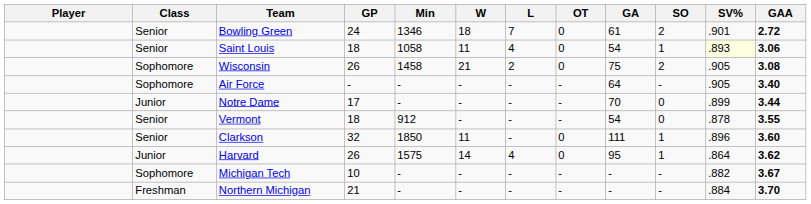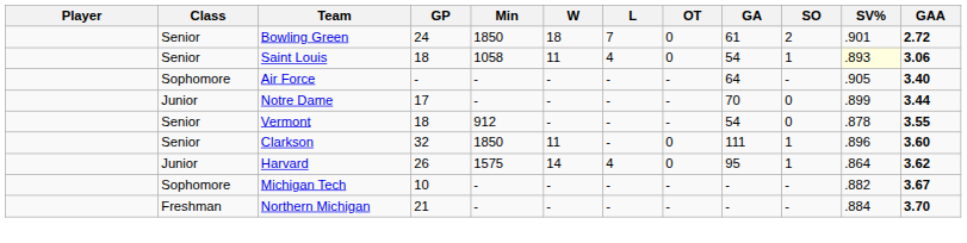 <table class="wikitable sortable">
 <tr>
 <th style="width: 11em;">Player</th>
 <th style="width: 7em;">Class</th>
 <th style="width: 11em;">Team</th>
 <th style="width: 4em;">GP</th>
 <th style="width: 5em;">Min</th>
 <th style="width: 4em;">W</th>
 <th style="width: 4em;">L</th>
 <th style="width: 4em;">OT</th>
 <th style="width: 4em;">GA</th>
 <th style="width: 4em;">SO</th>
 <th style="width: 4em;">SV%</th>
 <th style="width: 4em;">GAA</th>
 </tr>
 <tr>
 <td></td>
 <td>Senior</td>
 <td><a href='#'>Bowling Green</a></td>
 <td>24</td>
-<td>1346</td>
+<td>1850</td>
 <td>18</td>
 <td>7</td>
 <td>0</td>
 <td>61</td>
 <td>2</td>
 <td>.901</td>
 <td><strong>2.72</strong></td>
 </tr>
 <tr>
 <td></td>
 <td>Senior</td>
 <td><a href='#'>Saint Louis</a></td>
 <td>18</td>
 <td>1058</td>
 <td>11</td>
 <td>4</td>
 <td>0</td>
 <td>54</td>
 <td>1</td>
 <td style="background: lightyellow;">.893</td>
 <td><strong>3.06</strong></td>
-</tr>
-<tr>
-<td></td>
-<td>Sophomore</td>
-<td><a href='#'>Wisconsin</a></td>
-<td>26</td>
-<td>1458</td>
-<td>21</td>
-<td>2</td>
-<td>0</td>
-<td>75</td>
-<td>2</td>
-<td>.905</td>
-<td><strong>3.08</strong></td>
 </tr>
 <tr>
 <td></td>
 <td>Sophomore</td>
 <td><a href='#'>Air Force</a></td>
 <td>-</td>
 <td>-</td>
 <td>-</td>
 <td>-</td>
 <td>-</td>
 <td>64</td>
 <td>-</td>
 <td>.905</td>
 <td><strong>3.40</strong></td>
 </tr>
 <tr>
 <td></td>
 <td>Junior</td>
 <td><a href='#'>Notre Dame</a></td>
 <td>17</td>
 <td>-</td>
 <td>-</td>
 <td>-</td>
 <td>-</td>
 <td>70</td>
 <td>0</td>
 <td>.899</td>
 <td><strong>3.44</strong></td>
 </tr>
 <tr>
 <td></td>
 <td>Senior</td>
 <td><a href='#'>Vermont</a></td>
 <td>18</td>
 <td>912</td>
 <td>-</td>
 <td>-</td>
 <td>-</td>
 <td>54</td>
 <td>0</td>
 <td>.878</td>
 <td><strong>3.55</strong></td>
 </tr>
 <tr>
 <td></td>
 <td>Senior</td>
 <td><a href='#'>Clarkson</a></td>
 <td>32</td>
 <td>1850</td>
 <td>11</td>
 <td>-</td>
 <td>0</td>
 <td>111</td>
 <td>1</td>
 <td>.896</td>
 <td><strong>3.60</strong></td>
 </tr>
 <tr>
 <td></td>
 <td>Junior</td>
 <td><a href='#'>Harvard</a></td>
 <td>26</td>
 <td>1575</td>
 <td>14</td>
 <td>4</td>
 <td>0</td>
 <td>95</td>
 <td>1</td>
 <td>.864</td>
 <td><strong>3.62</strong></td>
 </tr>
 <tr>
 <td></td>
 <td>Sophomore</td>
 <td><a href='#'>Michigan Tech</a></td>
 <td>10</td>
 <td>-</td>
 <td>-</td>
 <td>-</td>
 <td>-</td>
 <td>-</td>
 <td>-</td>
 <td>.882</td>
 <td><strong>3.67</strong></td>
 </tr>
 <tr>
 <td></td>
 <td>Freshman</td>
 <td><a href='#'>Northern Michigan</a></td>
 <td>21</td>
 <td>-</td>
 <td>-</td>
 <td>-</td>
 <td>-</td>
 <td>-</td>
 <td>-</td>
 <td>.884</td>
 <td><strong>3.70</strong></td>
 </tr>
 </table>
